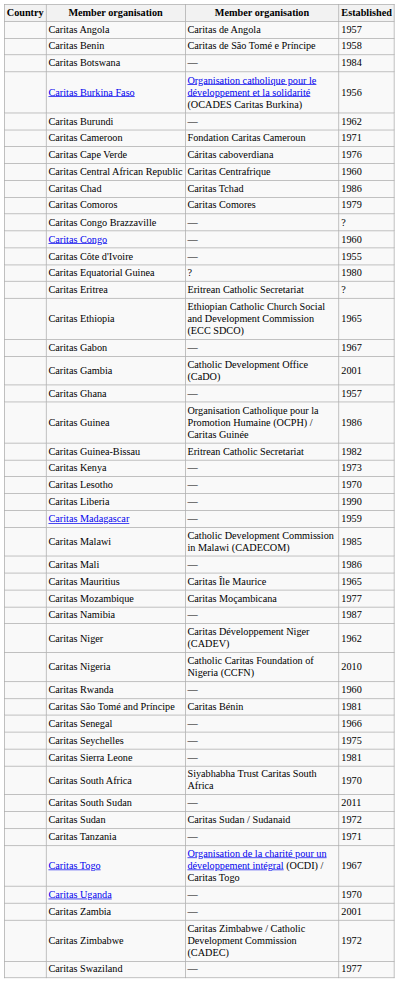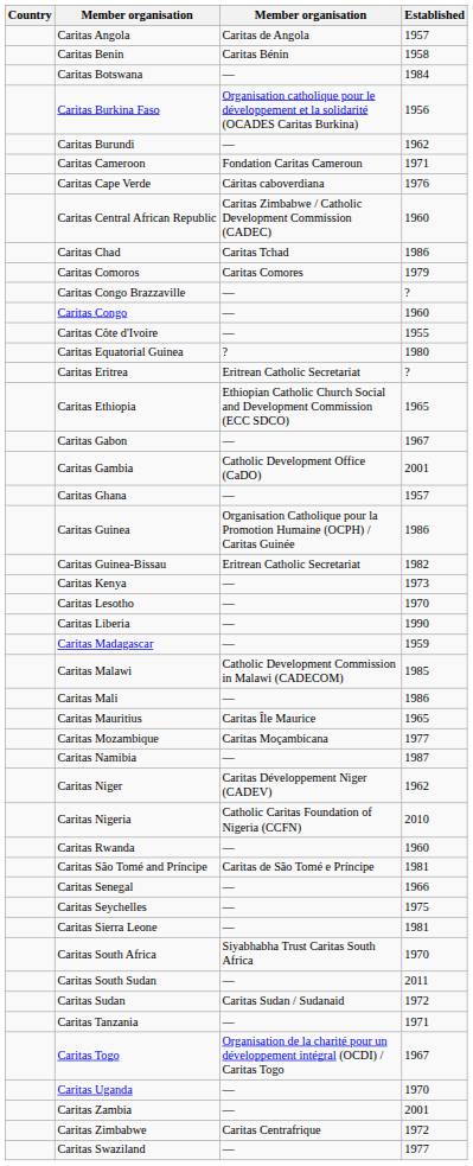 <table class="wikitable sortable" style="font-size: 90%">
 <tr>
 <th>Country</th>
 <th>Member organisation<br></th>
 <th width="210">Member organisation<br></th>
 <th>Established</th>
 </tr>
 <tr>
 <td></td>
 <td>Caritas Angola</td>
 <td>Caritas de Angola</td>
 <td>1957</td>
 </tr>
 <tr>
 <td></td>
 <td>Caritas Benin</td>
-<td>Caritas de São Tomé e Príncipe</td>
+<td>Caritas Bénin</td>
 <td>1958</td>
 </tr>
 <tr>
 <td></td>
 <td>Caritas Botswana</td>
 <td>—</td>
 <td>1984</td>
 </tr>
 <tr>
 <td></td>
 <td><a href='#'>Caritas Burkina Faso</a></td>
 <td><a href='#'>Organisation catholique pour le développement et la solidarité</a> (OCADES Caritas Burkina)</td>
 <td>1956</td>
 </tr>
 <tr>
 <td></td>
 <td>Caritas Burundi</td>
 <td>—</td>
 <td>1962</td>
 </tr>
 <tr>
 <td></td>
 <td>Caritas Cameroon</td>
 <td>Fondation Caritas Cameroun</td>
 <td>1971</td>
 </tr>
 <tr>
 <td></td>
 <td>Caritas Cape Verde</td>
 <td>Cáritas caboverdiana</td>
 <td>1976</td>
 </tr>
 <tr>
 <td></td>
 <td>Caritas Central African Republic</td>
-<td>Caritas Centrafrique</td>
+<td>Caritas Zimbabwe / Catholic Development Commission (CADEC)</td>
 <td>1960</td>
 </tr>
 <tr>
 <td></td>
 <td>Caritas Chad</td>
 <td>Caritas Tchad</td>
 <td>1986</td>
 </tr>
 <tr>
 <td></td>
 <td>Caritas Comoros</td>
 <td>Caritas Comores</td>
 <td>1979</td>
 </tr>
 <tr>
 <td></td>
 <td>Caritas Congo Brazzaville</td>
 <td>—</td>
 <td>?</td>
 </tr>
 <tr>
 <td></td>
 <td><a href='#'>Caritas Congo</a></td>
 <td>—</td>
 <td>1960</td>
 </tr>
 <tr>
 <td></td>
 <td>Caritas Côte d'Ivoire</td>
 <td>—</td>
 <td>1955</td>
 </tr>
 <tr>
 <td></td>
 <td>Caritas Equatorial Guinea</td>
 <td>?</td>
 <td>1980</td>
 </tr>
 <tr>
 <td></td>
 <td>Caritas Eritrea</td>
 <td>Eritrean Catholic Secretariat</td>
 <td>?</td>
 </tr>
 <tr>
 <td></td>
 <td>Caritas Ethiopia</td>
 <td>Ethiopian Catholic Church Social and Development Commission (ECC SDCO)</td>
 <td>1965</td>
 </tr>
 <tr>
 <td></td>
 <td>Caritas Gabon</td>
 <td>—</td>
 <td>1967</td>
 </tr>
 <tr>
 <td></td>
 <td>Caritas Gambia</td>
 <td>Catholic Development Office (CaDO)</td>
 <td>2001</td>
 </tr>
 <tr>
 <td></td>
 <td>Caritas Ghana</td>
 <td>—</td>
 <td>1957</td>
 </tr>
 <tr>
 <td></td>
 <td>Caritas Guinea</td>
 <td>Organisation Catholique pour la Promotion Humaine (OCPH) / Caritas Guinée</td>
 <td>1986</td>
 </tr>
 <tr>
 <td></td>
 <td>Caritas Guinea-Bissau</td>
 <td>Eritrean Catholic Secretariat</td>
 <td>1982</td>
 </tr>
 <tr>
 <td></td>
 <td>Caritas Kenya</td>
 <td>—</td>
 <td>1973</td>
 </tr>
 <tr>
 <td></td>
 <td>Caritas Lesotho</td>
 <td>—</td>
 <td>1970</td>
 </tr>
 <tr>
 <td></td>
 <td>Caritas Liberia</td>
 <td>—</td>
 <td>1990</td>
 </tr>
 <tr>
 <td></td>
 <td><a href='#'>Caritas Madagascar</a></td>
 <td>—</td>
 <td>1959</td>
 </tr>
 <tr>
 <td></td>
 <td>Caritas Malawi</td>
 <td>Catholic Development Commission in Malawi (CADECOM)</td>
 <td>1985</td>
 </tr>
 <tr>
 <td></td>
 <td>Caritas Mali</td>
 <td>—</td>
 <td>1986</td>
 </tr>
 <tr>
 <td></td>
 <td>Caritas Mauritius</td>
 <td>Caritas Île Maurice</td>
 <td>1965</td>
 </tr>
 <tr>
 <td></td>
 <td>Caritas Mozambique</td>
 <td>Caritas Moçambicana</td>
 <td>1977</td>
 </tr>
 <tr>
 <td></td>
 <td>Caritas Namibia</td>
 <td>—</td>
 <td>1987</td>
 </tr>
 <tr>
 <td></td>
 <td>Caritas Niger</td>
 <td>Caritas Développement Niger (CADEV)</td>
 <td>1962</td>
 </tr>
 <tr>
 <td></td>
 <td>Caritas Nigeria</td>
 <td>Catholic Caritas Foundation of Nigeria (CCFN)</td>
 <td>2010</td>
 </tr>
 <tr>
 <td></td>
 <td>Caritas Rwanda</td>
 <td>—</td>
 <td>1960</td>
 </tr>
 <tr>
 <td></td>
 <td>Caritas São Tomé and Príncipe</td>
-<td>Caritas Bénin</td>
+<td>Caritas de São Tomé e Príncipe</td>
 <td>1981</td>
 </tr>
 <tr>
 <td></td>
 <td>Caritas Senegal</td>
 <td>—</td>
 <td>1966</td>
 </tr>
 <tr>
 <td></td>
 <td>Caritas Seychelles</td>
 <td>—</td>
 <td>1975</td>
 </tr>
 <tr>
 <td></td>
 <td>Caritas Sierra Leone</td>
 <td>—</td>
 <td>1981</td>
 </tr>
 <tr>
 <td></td>
 <td>Caritas South Africa</td>
 <td>Siyabhabha Trust Caritas South Africa</td>
 <td>1970</td>
 </tr>
 <tr>
 <td></td>
 <td>Caritas South Sudan</td>
 <td>—</td>
 <td>2011</td>
 </tr>
 <tr>
 <td></td>
 <td>Caritas Sudan</td>
 <td>Caritas Sudan / Sudanaid</td>
 <td>1972</td>
 </tr>
 <tr>
 <td></td>
 <td>Caritas Tanzania</td>
 <td>—</td>
 <td>1971</td>
 </tr>
 <tr>
 <td></td>
 <td><a href='#'>Caritas Togo</a></td>
 <td><a href='#'>Organisation de la charité pour un développement intégral</a> (OCDI) / Caritas Togo</td>
 <td>1967</td>
 </tr>
 <tr>
 <td></td>
 <td><a href='#'>Caritas Uganda</a></td>
 <td>—</td>
 <td>1970</td>
 </tr>
 <tr>
 <td></td>
 <td>Caritas Zambia</td>
 <td>—</td>
 <td>2001</td>
 </tr>
 <tr>
 <td></td>
 <td>Caritas Zimbabwe</td>
-<td>Caritas Zimbabwe / Catholic Development Commission (CADEC)</td>
+<td>Caritas Centrafrique</td>
 <td>1972</td>
 </tr>
 <tr>
 <td></td>
 <td>Caritas Swaziland</td>
 <td>—</td>
 <td>1977</td>
 </tr>
 </table>
